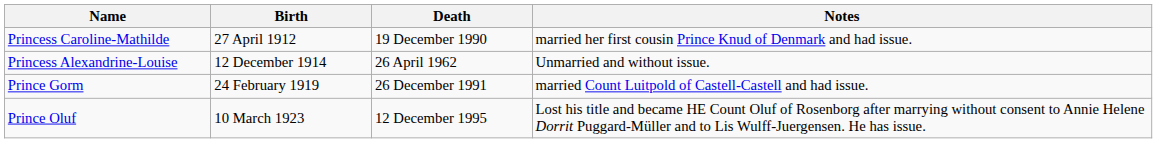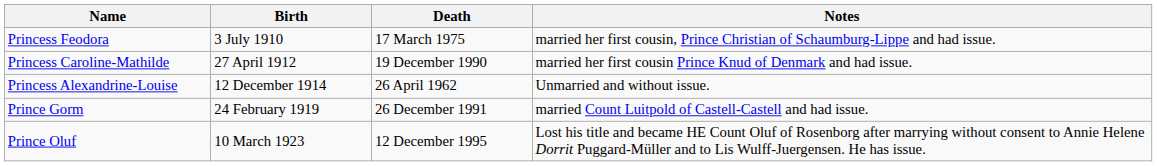 <table class="wikitable sortable">
 <tr>
 <th width="18%">Name</th>
 <th width="14%">Birth</th>
 <th width="14%">Death</th>
 <th width="62%">Notes</th>
+</tr>
+<tr>
+<td><a href='#'>Princess Feodora</a></td>
+<td>3 July 1910</td>
+<td>17 March 1975</td>
+<td>married her first cousin, <a href='#'>Prince Christian of Schaumburg-Lippe</a> and had issue.</td>
 </tr>
 <tr>
 <td><a href='#'>Princess Caroline-Mathilde</a></td>
 <td>27 April 1912</td>
 <td>19 December 1990</td>
 <td>married her first cousin <a href='#'>Prince Knud of Denmark</a> and had issue.</td>
 </tr>
 <tr>
 <td><a href='#'>Princess Alexandrine-Louise</a></td>
 <td>12 December 1914</td>
 <td>26 April 1962</td>
 <td>Unmarried and without issue.</td>
 </tr>
 <tr>
 <td><a href='#'>Prince Gorm</a></td>
 <td>24 February 1919</td>
 <td>26 December 1991</td>
 <td>married <a href='#'>Count Luitpold of Castell-Castell</a> and had issue.</td>
 </tr>
 <tr>
 <td><a href='#'>Prince Oluf</a></td>
 <td>10 March 1923</td>
 <td>12 December 1995</td>
 <td>Lost his title and became HE Count Oluf of Rosenborg after marrying without consent to Annie Helene <em>Dorrit</em> Puggard-Müller and to Lis Wulff-Juergensen. He has issue.</td>
 </tr>
 </table>
